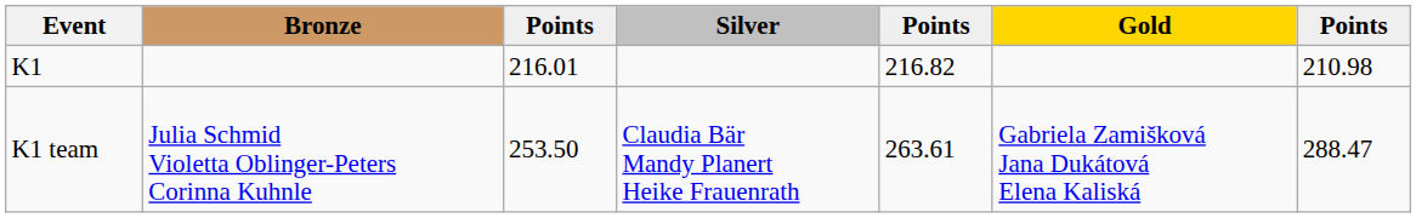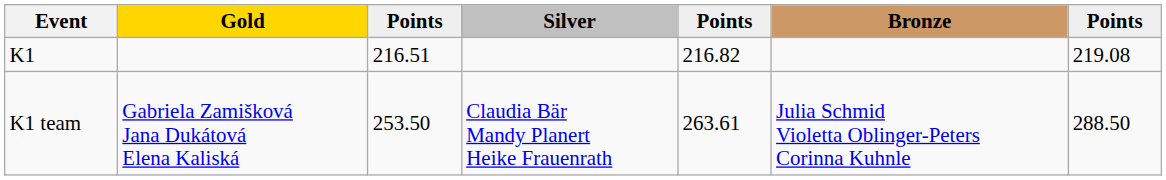 <table class="wikitable" width=100%>
 <tr>
 <th>Event</th>
-<td align=center bgcolor="CC9966"><strong>Bronze</strong></td>
+<td align=center bgcolor="gold"><strong>Gold</strong></td>
 <td align=center bgcolor="EFEFEF"><strong>Points</strong></td>
 <td align=center bgcolor="silver"><strong>Silver</strong></td>
 <td align=center bgcolor="EFEFEF"><strong>Points</strong></td>
-<td align=center bgcolor="gold"><strong>Gold</strong></td>
+<td align=center bgcolor="CC9966"><strong>Bronze</strong></td>
 <td align=center bgcolor="EFEFEF"><strong>Points</strong></td>
 </tr>
 <tr>
 <td>K1</td>
 <td></td>
-<td>216.01</td>
+<td>216.51</td>
 <td></td>
 <td>216.82</td>
 <td></td>
-<td>210.98</td>
+<td>219.08</td>
 </tr>
 <tr>
 <td>K1 team</td>
-<td><br><a href='#'>Julia Schmid</a><br><a href='#'>Violetta Oblinger-Peters</a><br><a href='#'>Corinna Kuhnle</a></td>
+<td><br><a href='#'>Gabriela Zamišková</a><br><a href='#'>Jana Dukátová</a><br><a href='#'>Elena Kaliská</a></td>
 <td>253.50</td>
 <td><br><a href='#'>Claudia Bär</a><br><a href='#'>Mandy Planert</a><br><a href='#'>Heike Frauenrath</a></td>
 <td>263.61</td>
-<td><br><a href='#'>Gabriela Zamišková</a><br><a href='#'>Jana Dukátová</a><br><a href='#'>Elena Kaliská</a></td>
-<td>288.47</td>
+<td><br><a href='#'>Julia Schmid</a><br><a href='#'>Violetta Oblinger-Peters</a><br><a href='#'>Corinna Kuhnle</a></td>
+<td>288.50</td>
 </tr>
 </table>
